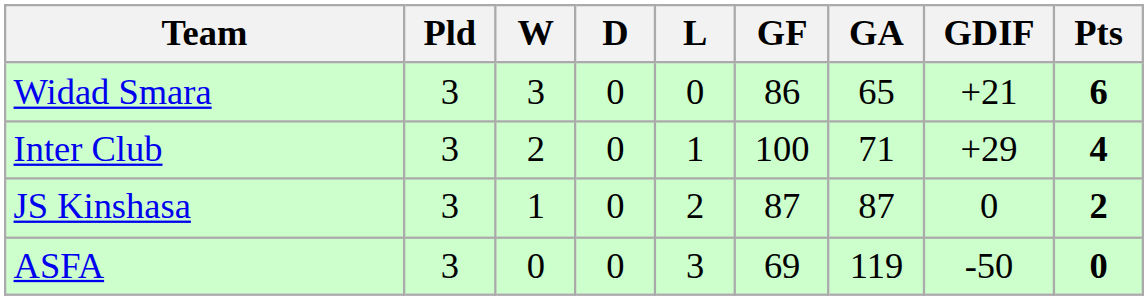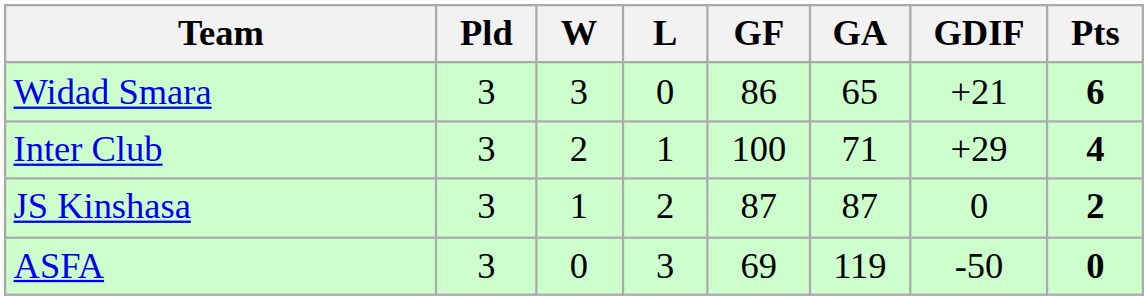 <table class=wikitable style="text-align:center" width=500>
 <tr>
 <th width=25%>Team</th>
 <th width=5%>Pld</th>
 <th width=5%>W</th>
-<th width=5%>D</th>
 <th width=5%>L</th>
 <th width=5%>GF</th>
 <th width=5%>GA</th>
 <th width=5%>GDIF</th>
 <th width=5%>Pts</th>
 </tr>
 <tr bgcolor=#ccffcc>
 <td align="left"> <a href='#'>Widad Smara</a></td>
 <td>3</td>
 <td>3</td>
 <td>0</td>
-<td>0</td>
 <td>86</td>
 <td>65</td>
 <td>+21</td>
 <td><strong>6</strong></td>
 </tr>
 <tr bgcolor=#ccffcc>
 <td align="left"> <a href='#'>Inter Club</a></td>
 <td>3</td>
 <td>2</td>
-<td>0</td>
 <td>1</td>
 <td>100</td>
 <td>71</td>
 <td>+29</td>
 <td><strong>4</strong></td>
 </tr>
 <tr bgcolor=#ccffcc>
 <td align="left"> <a href='#'>JS Kinshasa</a></td>
 <td>3</td>
 <td>1</td>
-<td>0</td>
 <td>2</td>
 <td>87</td>
 <td>87</td>
 <td>0</td>
 <td><strong>2</strong></td>
 </tr>
 <tr bgcolor=#ccffcc>
 <td align="left"> <a href='#'>ASFA</a></td>
 <td>3</td>
 <td>0</td>
-<td>0</td>
 <td>3</td>
 <td>69</td>
 <td>119</td>
 <td>-50</td>
 <td><strong>0</strong></td>
 </tr>
 </table>
